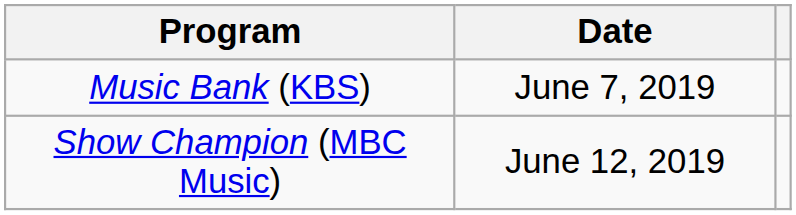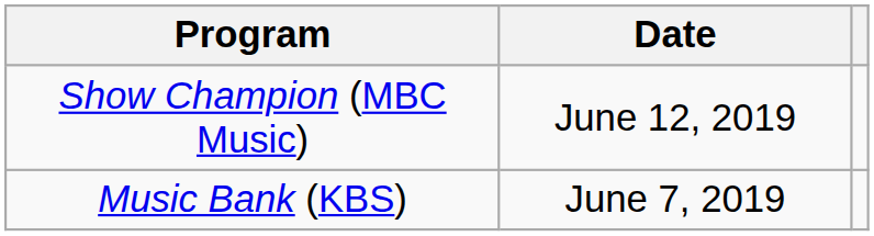 <table class="wikitable" style="text-align:center">
 <tr>
 <th width="200">Program</th>
 <th width="140">Date</th>
 <th class="unsortable"></th>
 </tr>
 <tr>
+<td><em><a href='#'>Show Champion</a></em> (<a href='#'>MBC Music</a>)</td>
+<td>June 12, 2019</td>
+<td></td>
+</tr>
+<tr>
 <td><em><a href='#'>Music Bank</a></em> (<a href='#'>KBS</a>)</td>
 <td>June 7, 2019</td>
 <td></td>
 </tr>
-<tr>
-<td><em><a href='#'>Show Champion</a></em> (<a href='#'>MBC Music</a>)</td>
-<td>June 12, 2019</td>
-<td></td>
-</tr>
 </table>
